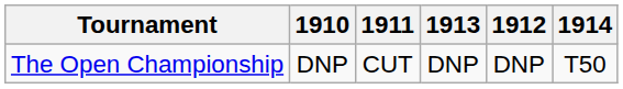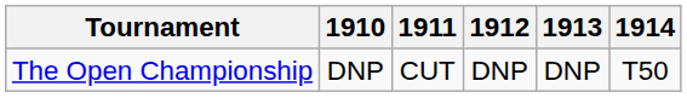 <table class="wikitable" style="font-size:95%;text-align:center;">
 <tr>
 <th>Tournament</th>
 <th>1910</th>
 <th>1911</th>
+<th>1912</th>
 <th>1913</th>
-<th>1912</th>
 <th>1914</th>
 </tr>
 <tr>
 <td align="left"><a href='#'>The Open Championship</a></td>
 <td>DNP</td>
 <td>CUT</td>
 <td>DNP</td>
 <td>DNP</td>
 <td>T50</td>
 </tr>
 </table>
